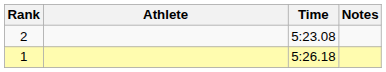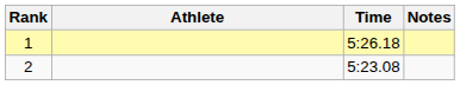 <table class="wikitable" style="text-align:center">
 <tr>
 <th>Rank</th>
 <th Style="width:18em">Athlete</th>
 <th>Time</th>
 <th>Notes</th>
 </tr>
+<tr style="width:10px; background:#fffcaf">
+<td>1</td>
+<td style="text-align:left"></td>
+<td>5:26.18</td>
+<td></td>
+</tr>
 <tr>
 <td>2</td>
 <td style="text-align:left"></td>
 <td>5:23.08</td>
 <td></td>
 </tr>
-<tr style="width:10px; background:#fffcaf">
-<td>1</td>
-<td style="text-align:left"></td>
-<td>5:26.18</td>
-<td></td>
-</tr>
 </table>
